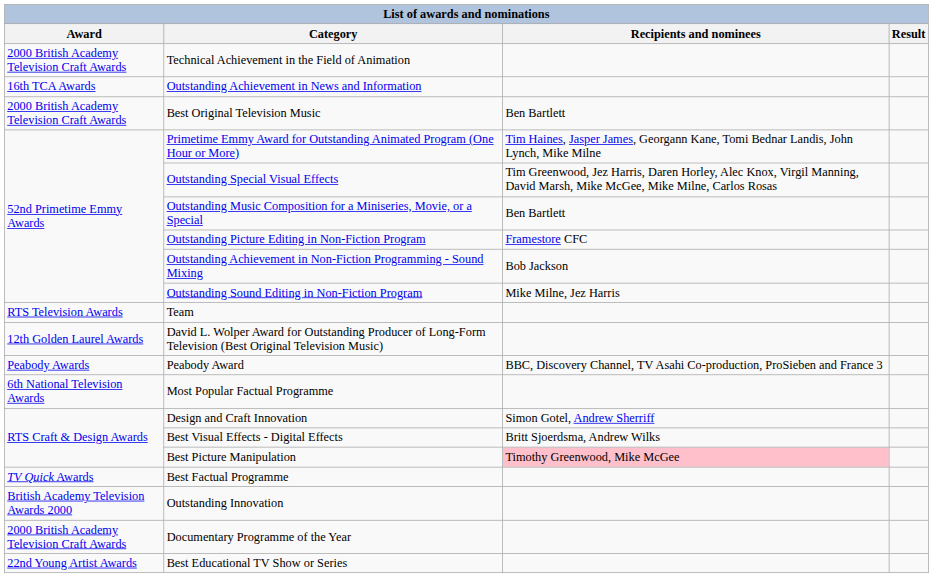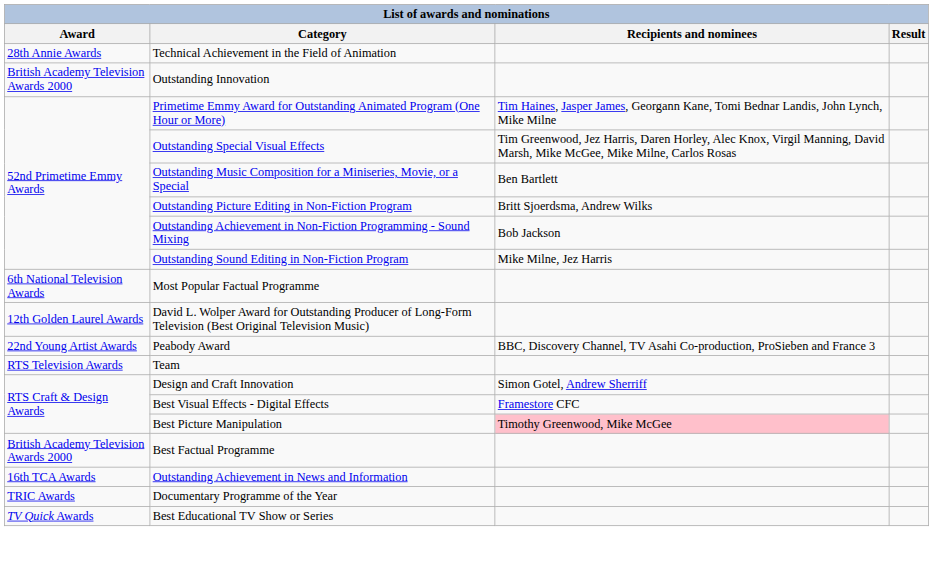 <table class="wikitable" style="width:95%;">
 <tr style="background:#ccc; text-align:center;">
 <th colspan="4" style="background: LightSteelBlue;">List of awards and nominations</th>
 </tr>
 <tr style="background:#ccc; text-align:center;">
 <th>Award</th>
 <th>Category</th>
 <th>Recipients and nominees</th>
 <th>Result</th>
 </tr>
 <tr>
-<td><a href='#'>2000 British Academy Television Craft Awards</a></td>
+<td><a href='#'>28th Annie Awards</a></td>
 <td>Technical Achievement in the Field of Animation</td>
 <td></td>
 <td></td>
 </tr>
 <tr>
-<td><a href='#'>16th TCA Awards</a></td>
-<td><a href='#'>Outstanding Achievement in News and Information</a></td>
+<td><a href='#'>British Academy Television Awards 2000</a></td>
+<td>Outstanding Innovation</td>
 <td></td>
-<td></td>
-</tr>
-<tr>
-<td><a href='#'>2000 British Academy Television Craft Awards</a></td>
-<td>Best Original Television Music</td>
-<td>Ben Bartlett</td>
 <td></td>
 </tr>
 <tr>
 <td rowspan="6"><a href='#'>52nd Primetime Emmy Awards</a></td>
 <td><a href='#'>Primetime Emmy Award for Outstanding Animated Program (One Hour or More)</a></td>
 <td><a href='#'>Tim Haines</a>, <a href='#'>Jasper James</a>, Georgann Kane, Tomi Bednar Landis, John Lynch, Mike Milne</td>
 <td></td>
 </tr>
 <tr>
 <td><a href='#'>Outstanding Special Visual Effects</a></td>
 <td>Tim Greenwood, Jez Harris, Daren Horley, Alec Knox, Virgil Manning, David Marsh, Mike McGee, Mike Milne, Carlos Rosas</td>
 <td></td>
 </tr>
 <tr>
 <td><a href='#'>Outstanding Music Composition for a Miniseries, Movie, or a Special</a></td>
 <td>Ben Bartlett</td>
 <td></td>
 </tr>
 <tr>
 <td><a href='#'>Outstanding Picture Editing in Non-Fiction Program</a></td>
-<td><a href='#'>Framestore</a> CFC</td>
+<td>Britt Sjoerdsma, Andrew Wilks</td>
 <td></td>
 </tr>
 <tr>
 <td><a href='#'>Outstanding Achievement in Non-Fiction Programming - Sound Mixing</a></td>
 <td>Bob Jackson</td>
 <td></td>
 </tr>
 <tr>
 <td><a href='#'>Outstanding Sound Editing in Non-Fiction Program</a></td>
 <td>Mike Milne, Jez Harris</td>
 <td></td>
 </tr>
 <tr>
-<td><a href='#'>RTS Television Awards</a></td>
-<td>Team</td>
+<td><a href='#'>6th National Television Awards</a></td>
+<td>Most Popular Factual Programme</td>
 <td></td>
 <td></td>
 </tr>
 <tr>
 <td><a href='#'>12th Golden Laurel Awards</a></td>
 <td>David L. Wolper Award for Outstanding Producer of Long-Form Television (Best Original Television Music)</td>
 <td></td>
 <td></td>
 </tr>
 <tr>
-<td><a href='#'>Peabody Awards</a></td>
+<td><a href='#'>22nd Young Artist Awards</a></td>
 <td>Peabody Award</td>
 <td>BBC, Discovery Channel, TV Asahi Co-production, ProSieben and France 3</td>
 <td></td>
 </tr>
 <tr>
-<td><a href='#'>6th National Television Awards</a></td>
-<td>Most Popular Factual Programme</td>
+<td><a href='#'>RTS Television Awards</a></td>
+<td>Team</td>
 <td></td>
 <td></td>
 </tr>
 <tr>
 <td rowspan="3"><a href='#'>RTS Craft & Design Awards</a></td>
 <td>Design and Craft Innovation</td>
 <td>Simon Gotel, <a href='#'>Andrew Sherriff</a></td>
 <td></td>
 </tr>
 <tr>
 <td>Best Visual Effects - Digital Effects</td>
-<td>Britt Sjoerdsma, Andrew Wilks</td>
+<td><a href='#'>Framestore</a> CFC</td>
 <td></td>
 </tr>
 <tr>
 <td>Best Picture Manipulation</td>
 <td style="background: pink;">Timothy Greenwood, Mike McGee</td>
 <td></td>
 </tr>
 <tr>
-<td><a href='#'><em>TV Quick</em> Awards</a></td>
+<td><a href='#'>British Academy Television Awards 2000</a></td>
 <td>Best Factual Programme</td>
 <td></td>
 <td></td>
 </tr>
 <tr>
-<td><a href='#'>British Academy Television Awards 2000</a></td>
-<td>Outstanding Innovation</td>
+<td><a href='#'>16th TCA Awards</a></td>
+<td><a href='#'>Outstanding Achievement in News and Information</a></td>
 <td></td>
 <td></td>
 </tr>
 <tr>
-<td><a href='#'>2000 British Academy Television Craft Awards</a></td>
+<td><a href='#'>TRIC Awards</a></td>
 <td>Documentary Programme of the Year</td>
 <td></td>
 <td></td>
 </tr>
 <tr>
-<td><a href='#'>22nd Young Artist Awards</a></td>
+<td><a href='#'><em>TV Quick</em> Awards</a></td>
 <td>Best Educational TV Show or Series</td>
 <td></td>
 <td></td>
 </tr>
 </table>
